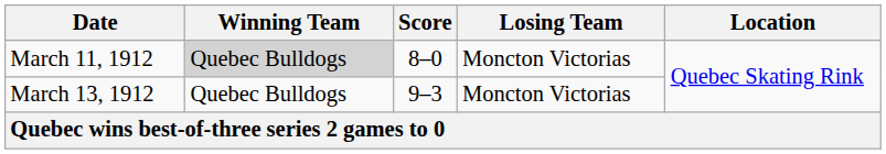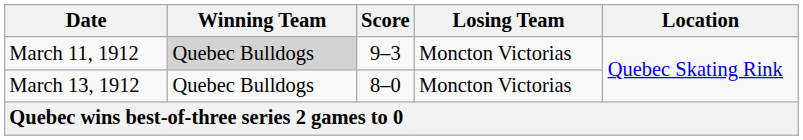 <table class="wikitable">
 <tr>
 <th width="120">Date</th>
 <th width="140">Winning Team</th>
 <th width="5">Score</th>
 <th width="140">Losing Team</th>
 <th width="145">Location</th>
 </tr>
 <tr>
 <td>March 11, 1912</td>
 <td style="background: lightgrey;">Quebec Bulldogs</td>
-<td align="center">8–0</td>
+<td align="center">9–3</td>
 <td>Moncton Victorias</td>
 <td rowspan="2"><a href='#'>Quebec Skating Rink</a></td>
 </tr>
 <tr>
 <td>March 13, 1912</td>
 <td>Quebec Bulldogs</td>
-<td align="center">9–3</td>
+<td align="center">8–0</td>
 <td>Moncton Victorias</td>
 </tr>
 <tr>
 <th colspan="5" style="text-align:left;">Quebec wins best-of-three series 2 games to 0</th>
 </tr>
 </table>
